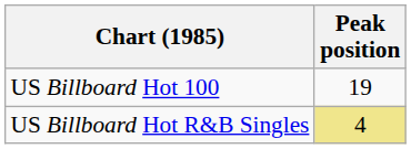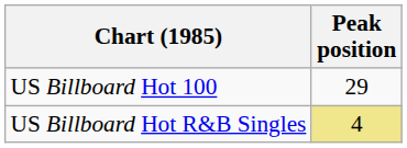 <table class="wikitable">
 <tr>
 <th align="left">Chart (1985)</th>
 <th align="center">Peak<br>position</th>
 </tr>
 <tr>
 <td align="left">US <em>Billboard</em> <a href='#'>Hot 100</a></td>
-<td align="center">19</td>
+<td align="center">29</td>
 </tr>
 <tr>
 <td align="left">US <em>Billboard</em> <a href='#'>Hot R&B Singles</a></td>
 <td align="center" style="background: khaki;">4</td>
 </tr>
 </table>
